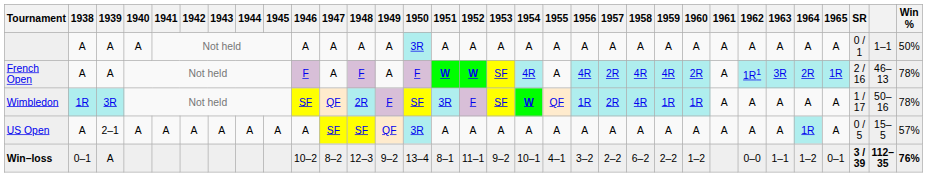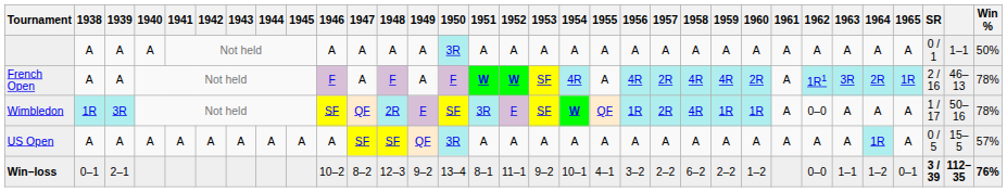 <table class="wikitable nowrap" style=text-align:center;font-size:90%>
 <tr style="background:#efefef;">
 <th>Tournament</th>
 <th>1938</th>
 <th>1939</th>
 <th>1940</th>
 <th>1941</th>
 <th>1942</th>
 <th>1943</th>
 <th>1944</th>
 <th>1945</th>
 <th>1946</th>
 <th>1947</th>
 <th>1948</th>
 <th>1949</th>
 <th>1950</th>
 <th>1951</th>
 <th>1952</th>
 <th>1953</th>
 <th>1954</th>
 <th>1955</th>
 <th>1956</th>
 <th>1957</th>
 <th>1958</th>
 <th>1959</th>
 <th>1960</th>
 <th>1961</th>
 <th>1962</th>
 <th>1963</th>
 <th>1964</th>
 <th>1965</th>
 <th style="width:50px;">SR</th>
 <th style="width:50px;"></th>
 <th style="width:50px;">Win %</th>
 </tr>
 <tr>
 <td style="text-align:left;" bgcolor=efefef></td>
 <td>A</td>
 <td>A</td>
 <td>A</td>
 <td colspan=5 style=color:#767676>Not held</td>
 <td>A</td>
 <td>A</td>
 <td>A</td>
 <td>A</td>
 <td bgcolor=afeeee><a href='#'>3R</a></td>
 <td>A</td>
 <td>A</td>
 <td>A</td>
 <td>A</td>
 <td>A</td>
 <td>A</td>
 <td>A</td>
 <td>A</td>
 <td>A</td>
 <td>A</td>
 <td>A</td>
 <td>A</td>
 <td>A</td>
 <td>A</td>
 <td>A</td>
 <td bgcolor=efefef>0 / 1</td>
 <td bgcolor=efefef>1–1</td>
 <td bgcolor=efefef>50%</td>
 </tr>
 <tr>
 <td style="text-align:left;" bgcolor=efefef><a href='#'>French Open</a></td>
 <td>A</td>
 <td>A</td>
 <td colspan=6 style=color:#767676>Not held</td>
 <td bgcolor=thistle><a href='#'>F</a></td>
 <td>A</td>
 <td bgcolor=thistle><a href='#'>F</a></td>
 <td>A</td>
 <td bgcolor=thistle><a href='#'>F</a></td>
 <td bgcolor=lime><strong><a href='#'>W</a></strong></td>
 <td bgcolor=lime><strong><a href='#'>W</a></strong></td>
 <td bgcolor=yellow><a href='#'>SF</a></td>
 <td bgcolor=afeeee><a href='#'>4R</a></td>
 <td>A</td>
 <td bgcolor=afeeee><a href='#'>4R</a></td>
 <td bgcolor=afeeee><a href='#'>2R</a></td>
 <td bgcolor=afeeee><a href='#'>4R</a></td>
 <td bgcolor=afeeee><a href='#'>4R</a></td>
 <td bgcolor=afeeee><a href='#'>2R</a></td>
 <td>A</td>
 <td bgcolor=afeeee><a href='#'>1R<sup>1</sup></a></td>
 <td bgcolor=afeeee><a href='#'>3R</a></td>
 <td bgcolor=afeeee><a href='#'>2R</a></td>
 <td bgcolor=afeeee><a href='#'>1R</a></td>
 <td bgcolor=efefef>2 / 16</td>
 <td bgcolor=efefef>46–13</td>
 <td bgcolor=efefef>78%</td>
 </tr>
 <tr>
 <td style="text-align:left;" bgcolor=efefef><a href='#'>Wimbledon</a></td>
 <td bgcolor=afeeee><a href='#'>1R</a></td>
 <td bgcolor=afeeee><a href='#'>3R</a></td>
 <td colspan=6 style=color:#767676>Not held</td>
 <td bgcolor=yellow><a href='#'>SF</a></td>
 <td bgcolor=ffebcd><a href='#'>QF</a></td>
 <td bgcolor=afeeee><a href='#'>2R</a></td>
 <td bgcolor=thistle><a href='#'>F</a></td>
 <td bgcolor=yellow><a href='#'>SF</a></td>
 <td bgcolor=afeeee><a href='#'>3R</a></td>
 <td bgcolor=thistle><a href='#'>F</a></td>
 <td bgcolor=yellow><a href='#'>SF</a></td>
 <td bgcolor=lime><strong><a href='#'>W</a></strong></td>
 <td bgcolor=ffebcd><a href='#'>QF</a></td>
 <td bgcolor=afeeee><a href='#'>1R</a></td>
 <td bgcolor=afeeee><a href='#'>2R</a></td>
 <td bgcolor=afeeee><a href='#'>4R</a></td>
 <td bgcolor=afeeee><a href='#'>1R</a></td>
 <td bgcolor=afeeee><a href='#'>1R</a></td>
 <td>A</td>
-<td>A</td>
+<td>0–0</td>
 <td>A</td>
 <td>A</td>
 <td>A</td>
 <td bgcolor=efefef>1 / 17</td>
 <td bgcolor=efefef>50–16</td>
 <td bgcolor=efefef>78%</td>
 </tr>
 <tr>
 <td style="text-align:left;" bgcolor=efefef><a href='#'>US Open</a></td>
 <td>A</td>
-<td>2–1</td>
+<td>A</td>
 <td>A</td>
 <td>A</td>
 <td>A</td>
 <td>A</td>
 <td>A</td>
 <td>A</td>
 <td>A</td>
 <td bgcolor=yellow><a href='#'>SF</a></td>
 <td bgcolor=yellow><a href='#'>SF</a></td>
 <td bgcolor=ffebcd><a href='#'>QF</a></td>
 <td bgcolor=afeeee><a href='#'>3R</a></td>
 <td>A</td>
 <td>A</td>
 <td>A</td>
 <td>A</td>
 <td>A</td>
 <td>A</td>
 <td>A</td>
 <td>A</td>
 <td>A</td>
 <td>A</td>
 <td>A</td>
 <td>A</td>
 <td>A</td>
 <td bgcolor=afeeee><a href='#'>1R</a></td>
 <td>A</td>
 <td bgcolor=efefef>0 / 5</td>
 <td bgcolor=efefef>15–5</td>
 <td bgcolor=efefef>57%</td>
 </tr>
 <tr style="background:#efefef;">
 <td style="text-align:left;" bgcolor=efefef><strong>Win–loss</strong></td>
 <td>0–1</td>
-<td>A</td>
+<td>2–1</td>
 <td></td>
 <td></td>
 <td></td>
 <td></td>
 <td></td>
 <td></td>
 <td>10–2</td>
 <td>8–2</td>
 <td>12–3</td>
 <td>9–2</td>
 <td>13–4</td>
 <td>8–1</td>
 <td>11–1</td>
 <td>9–2</td>
 <td>10–1</td>
 <td>4–1</td>
 <td>3–2</td>
 <td>2–2</td>
 <td>6–2</td>
 <td>2–2</td>
 <td>1–2</td>
 <td></td>
 <td>0–0</td>
 <td>1–1</td>
 <td>1–2</td>
 <td>0–1</td>
 <td><strong>3 / 39</strong></td>
 <td><strong>112–35</strong></td>
 <td><strong>76%</strong></td>
 </tr>
 </table>
